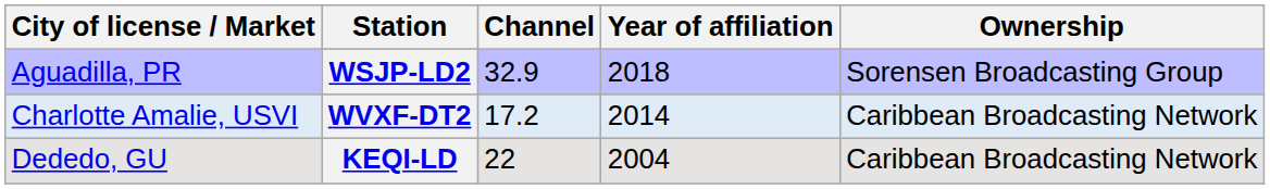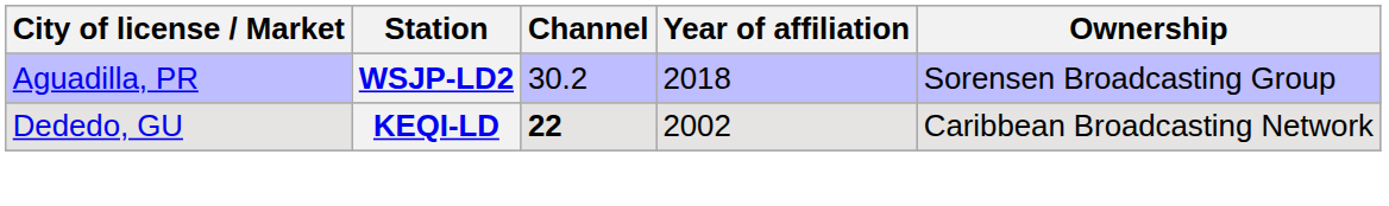 <table class="wikitable sortable">
 <tr>
 <th scope="col">City of license / Market</th>
 <th scope="col">Station</th>
 <th scope="col">Channel</th>
 <th scope="col">Year of affiliation</th>
 <th scope="col">Ownership</th>
 </tr>
 <tr style="background-color:#bdbdff;">
 <td><a href='#'>Aguadilla, PR</a></td>
 <th scope="row"><a href='#'>WSJP-LD2</a></th>
-<td>32.9</td>
+<td>30.2</td>
 <td>2018</td>
 <td>Sorensen Broadcasting Group</td>
-</tr>
-<tr style="background-color:#DFEBF6;">
-<td><a href='#'>Charlotte Amalie, USVI</a></td>
-<th scope="row"><a href='#'>WVXF-DT2</a></th>
-<td>17.2</td>
-<td>2014</td>
-<td>Caribbean Broadcasting Network</td>
 </tr>
 <tr style="background-color:#e5e4e2;">
 <td><a href='#'>Dededo, GU</a></td>
 <th scope="row"><a href='#'>KEQI-LD</a></th>
-<td>22</td>
-<td>2004</td>
+<td><strong>22</strong></td>
+<td>2002</td>
 <td>Caribbean Broadcasting Network</td>
 </tr>
 </table>
